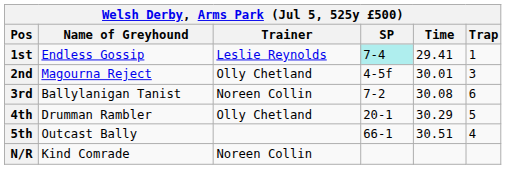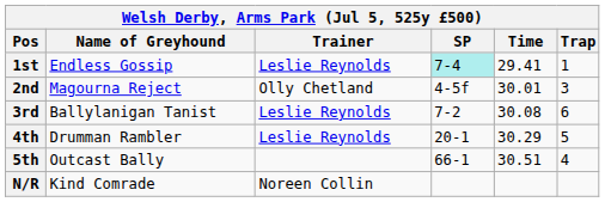 <table class="wikitable">
 <tr>
 <th colspan="6"><a href='#'>Welsh Derby</a>, <a href='#'>Arms Park</a> (Jul 5, 525y £500)</th>
 </tr>
 <tr>
 <th width=30>Pos</th>
 <th width=180>Name of Greyhound</th>
 <th width=150>Trainer</th>
 <th width=50>SP</th>
 <th width=50>Time</th>
 <th width=30>Trap</th>
 </tr>
 <tr>
 <th>1st</th>
 <td><a href='#'>Endless Gossip</a></td>
 <td><a href='#'>Leslie Reynolds</a></td>
 <td style="background: paleturquoise;">7-4</td>
 <td>29.41</td>
 <td>1</td>
 </tr>
 <tr>
 <th>2nd</th>
 <td><a href='#'>Magourna Reject</a></td>
 <td>Olly Chetland</td>
 <td>4-5f</td>
 <td>30.01</td>
 <td>3</td>
 </tr>
 <tr>
 <th>3rd</th>
 <td>Ballylanigan Tanist</td>
-<td>Noreen Collin</td>
+<td><a href='#'>Leslie Reynolds</a></td>
 <td>7-2</td>
 <td>30.08</td>
 <td>6</td>
 </tr>
 <tr>
 <th>4th</th>
 <td>Drumman Rambler</td>
-<td>Olly Chetland</td>
+<td><a href='#'>Leslie Reynolds</a></td>
 <td>20-1</td>
 <td>30.29</td>
 <td>5</td>
 </tr>
 <tr>
 <th>5th</th>
 <td>Outcast Bally</td>
 <td></td>
 <td>66-1</td>
 <td>30.51</td>
 <td>4</td>
 </tr>
 <tr>
 <th>N/R</th>
 <td>Kind Comrade</td>
 <td>Noreen Collin</td>
 <td></td>
 <td></td>
 <td></td>
 </tr>
 </table>
